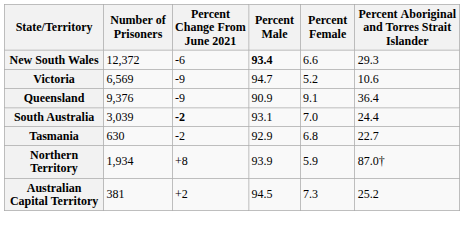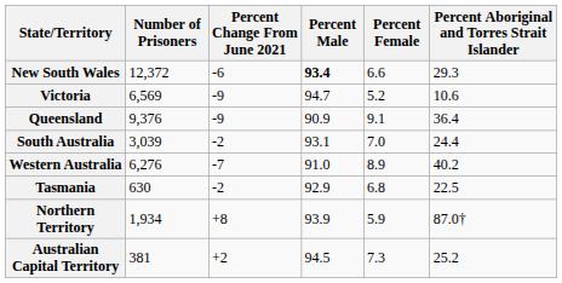 <table class="wikitable">
 <tr>
 <th>State/Territory</th>
 <th>Number of Prisoners</th>
 <th>Percent Change From June 2021</th>
 <th>Percent Male</th>
 <th>Percent Female</th>
 <th>Percent <strong>Aboriginal and Torres Strait Islander</strong></th>
 </tr>
 <tr>
 <th>New South Wales</th>
 <td>12,372</td>
 <td>-6</td>
 <td><strong>93.4</strong></td>
 <td>6.6</td>
 <td>29.3</td>
 </tr>
 <tr>
 <th>Victoria</th>
 <td>6,569</td>
 <td>-9</td>
 <td>94.7</td>
 <td>5.2</td>
 <td>10.6</td>
 </tr>
 <tr>
 <th>Queensland</th>
 <td>9,376</td>
 <td>-9</td>
 <td>90.9</td>
 <td>9.1</td>
 <td>36.4</td>
 </tr>
 <tr>
 <th>South Australia</th>
 <td>3,039</td>
-<td><strong>-2</strong></td>
+<td>-2</td>
 <td>93.1</td>
 <td>7.0</td>
 <td>24.4</td>
+</tr>
+<tr>
+<th>Western Australia</th>
+<td>6,276</td>
+<td>-7</td>
+<td>91.0</td>
+<td>8.9</td>
+<td>40.2</td>
 </tr>
 <tr>
 <th>Tasmania</th>
 <td>630</td>
 <td>-2</td>
 <td>92.9</td>
 <td>6.8</td>
-<td>22.7</td>
+<td>22.5</td>
 </tr>
 <tr>
 <th>Northern Territory</th>
 <td>1,934</td>
 <td>+8</td>
 <td>93.9</td>
 <td>5.9</td>
 <td>87.0†</td>
 </tr>
 <tr>
 <th>Australian Capital Territory</th>
 <td>381</td>
 <td>+2</td>
 <td>94.5</td>
 <td>7.3</td>
 <td>25.2</td>
 </tr>
 </table>
